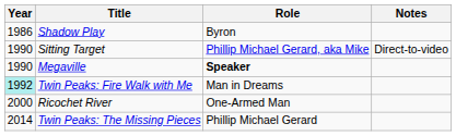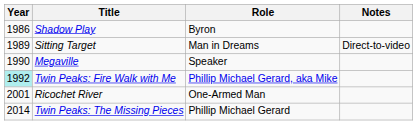 <table class="wikitable sortable">
 <tr>
 <th>Year</th>
 <th>Title</th>
 <th>Role</th>
 <th>Notes</th>
 </tr>
 <tr>
 <td>1986</td>
 <td><a href='#'><em>Shadow Play</em></a></td>
 <td>Byron</td>
 <td></td>
 </tr>
 <tr>
-<td>1990</td>
+<td>1989</td>
 <td><em>Sitting Target</em></td>
-<td><a href='#'>Phillip Michael Gerard, aka Mike</a></td>
+<td>Man in Dreams</td>
 <td>Direct-to-video</td>
 </tr>
 <tr>
 <td>1990</td>
 <td><em><a href='#'>Megaville</a></em></td>
-<td><strong>Speaker</strong></td>
+<td>Speaker</td>
 <td></td>
 </tr>
 <tr>
 <td style="background: paleturquoise;">1992</td>
 <td><em><a href='#'>Twin Peaks: Fire Walk with Me</a></em></td>
-<td>Man in Dreams</td>
+<td><a href='#'>Phillip Michael Gerard, aka Mike</a></td>
 <td></td>
 </tr>
 <tr>
-<td>2000</td>
+<td>2001</td>
 <td><em>Ricochet River</em></td>
 <td>One-Armed Man</td>
 <td></td>
 </tr>
 <tr>
 <td>2014</td>
 <td><em><a href='#'>Twin Peaks: The Missing Pieces</a></em></td>
 <td>Phillip Michael Gerard</td>
 <td></td>
 </tr>
 </table>
